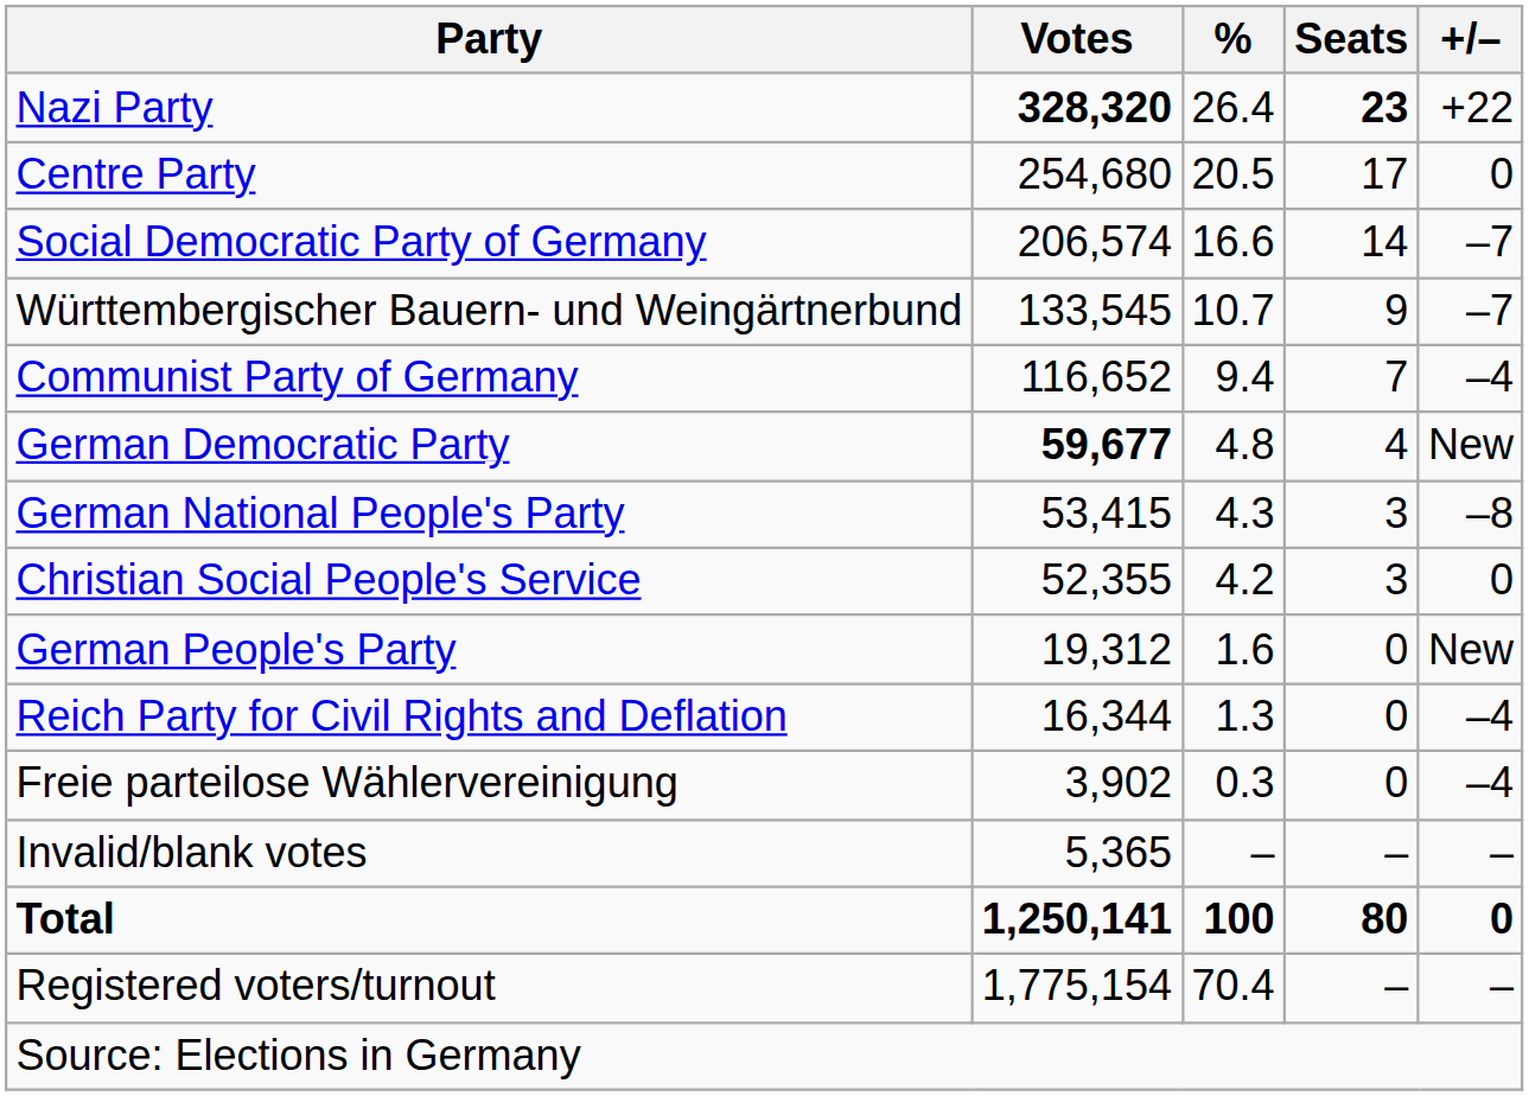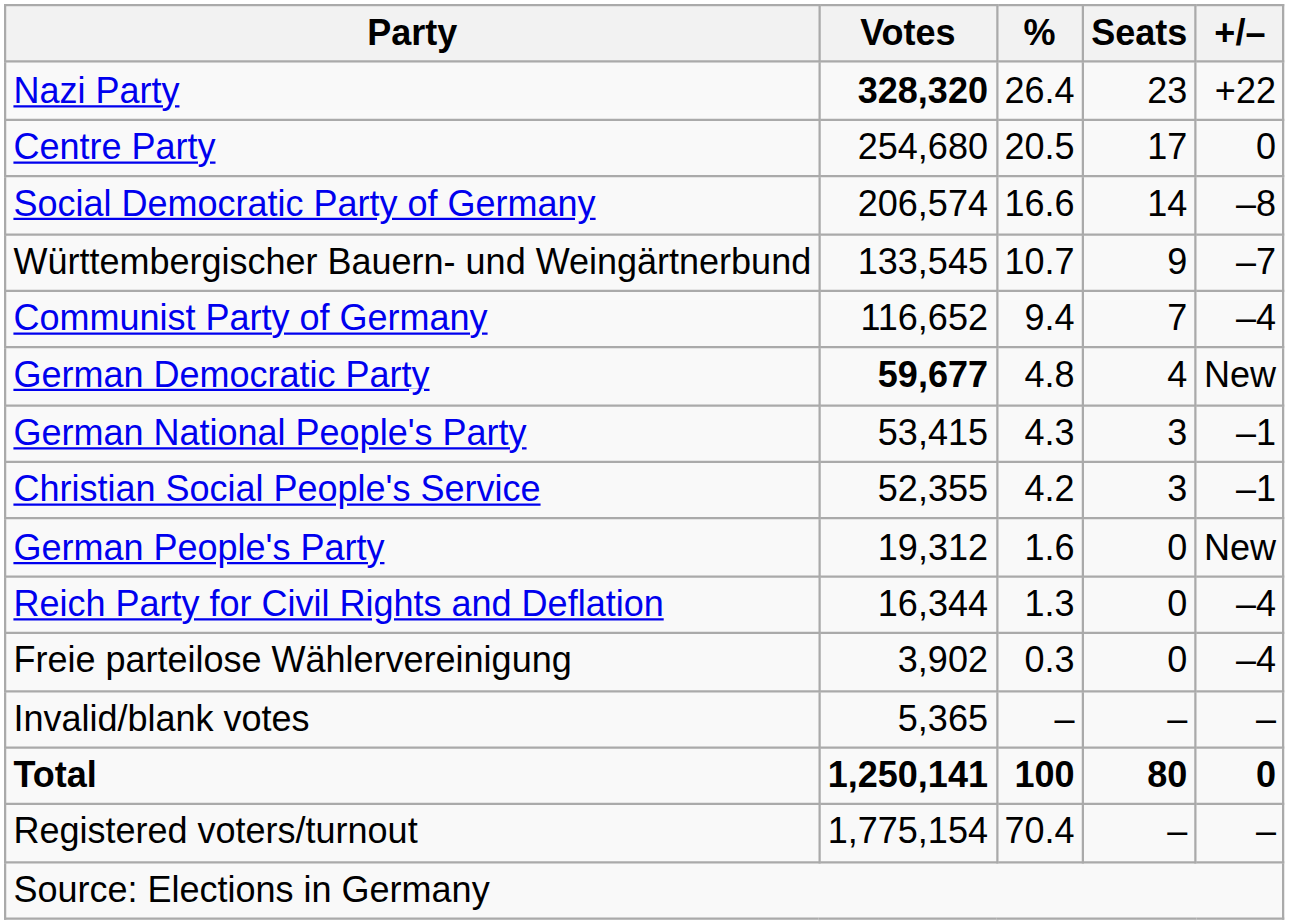 <table class="wikitable" style="text-align:right">
 <tr>
 <th>Party</th>
 <th>Votes</th>
 <th>%</th>
 <th>Seats</th>
 <th>+/–</th>
 </tr>
 <tr>
 <td align="left"><a href='#'>Nazi Party</a></td>
 <td><strong>328,320</strong></td>
 <td>26.4</td>
-<td><strong>23</strong></td>
+<td>23</td>
 <td>+22</td>
 </tr>
 <tr>
 <td align="left"><a href='#'>Centre Party</a></td>
 <td>254,680</td>
 <td>20.5</td>
 <td>17</td>
 <td>0</td>
 </tr>
 <tr>
 <td align="left"><a href='#'>Social Democratic Party of Germany</a></td>
 <td>206,574</td>
 <td>16.6</td>
 <td>14</td>
-<td>–7</td>
+<td>–8</td>
 </tr>
 <tr>
 <td align="left">Württembergischer Bauern- und Weingärtnerbund</td>
 <td>133,545</td>
 <td>10.7</td>
 <td>9</td>
 <td>–7</td>
 </tr>
 <tr>
 <td align="left"><a href='#'>Communist Party of Germany</a></td>
 <td>116,652</td>
 <td>9.4</td>
 <td>7</td>
 <td>–4</td>
 </tr>
 <tr>
 <td align="left"><a href='#'>German Democratic Party</a></td>
 <td><strong>59,677</strong></td>
 <td>4.8</td>
 <td>4</td>
 <td>New</td>
 </tr>
 <tr>
 <td align="left"><a href='#'>German National People's Party</a></td>
 <td>53,415</td>
 <td>4.3</td>
 <td>3</td>
-<td>–8</td>
+<td>–1</td>
 </tr>
 <tr>
 <td align="left"><a href='#'>Christian Social People's Service</a></td>
 <td>52,355</td>
 <td>4.2</td>
 <td>3</td>
-<td>0</td>
+<td>–1</td>
 </tr>
 <tr>
 <td align="left"><a href='#'>German People's Party</a></td>
 <td>19,312</td>
 <td>1.6</td>
 <td>0</td>
 <td>New</td>
 </tr>
 <tr>
 <td align="left"><a href='#'>Reich Party for Civil Rights and Deflation</a></td>
 <td>16,344</td>
 <td>1.3</td>
 <td>0</td>
 <td>–4</td>
 </tr>
 <tr>
 <td align="left">Freie parteilose Wählervereinigung</td>
 <td>3,902</td>
 <td>0.3</td>
 <td>0</td>
 <td>–4</td>
 </tr>
 <tr>
 <td align="left">Invalid/blank votes</td>
 <td>5,365</td>
 <td>–</td>
 <td>–</td>
 <td>–</td>
 </tr>
 <tr>
 <td align="left"><strong>Total</strong></td>
 <td><strong>1,250,141</strong></td>
 <td><strong>100</strong></td>
 <td><strong>80</strong></td>
 <td><strong>0</strong></td>
 </tr>
 <tr>
 <td align="left">Registered voters/turnout</td>
 <td>1,775,154</td>
 <td>70.4</td>
 <td>–</td>
 <td>–</td>
 </tr>
 <tr>
 <td colspan="5" align="left">Source: Elections in Germany</td>
 </tr>
 </table>
